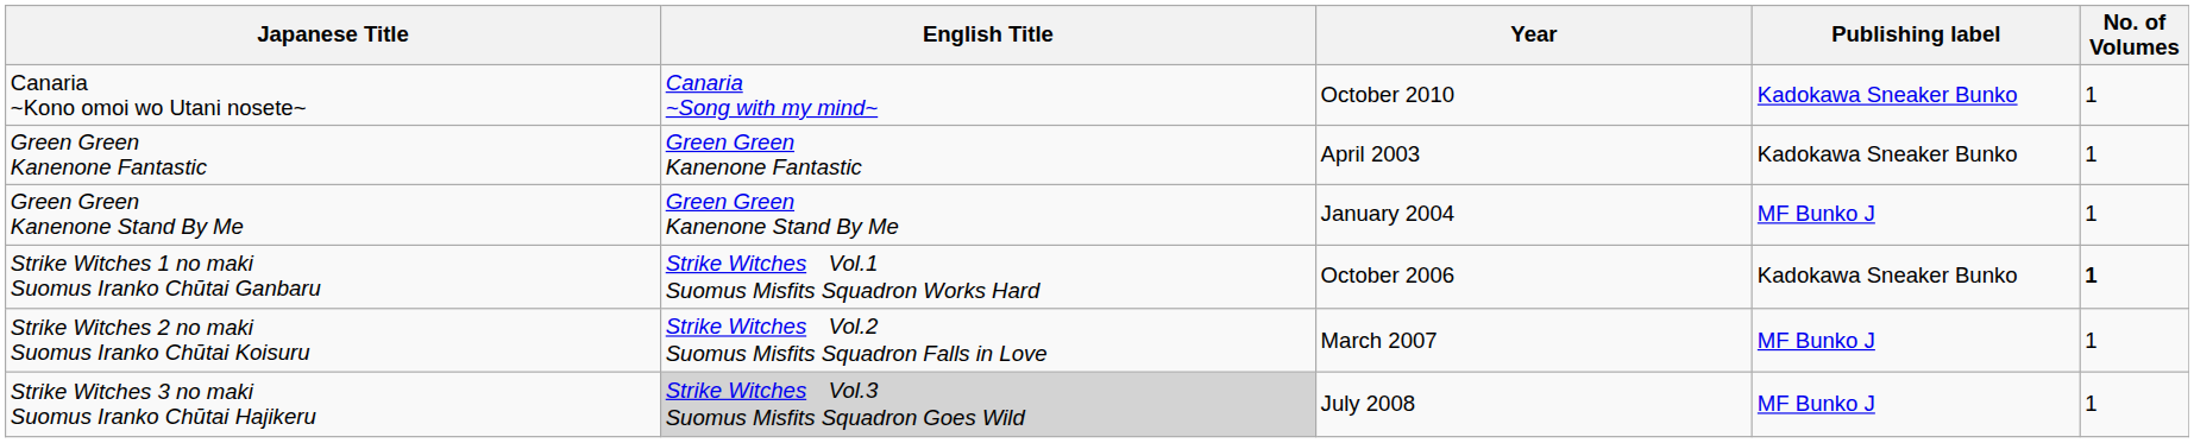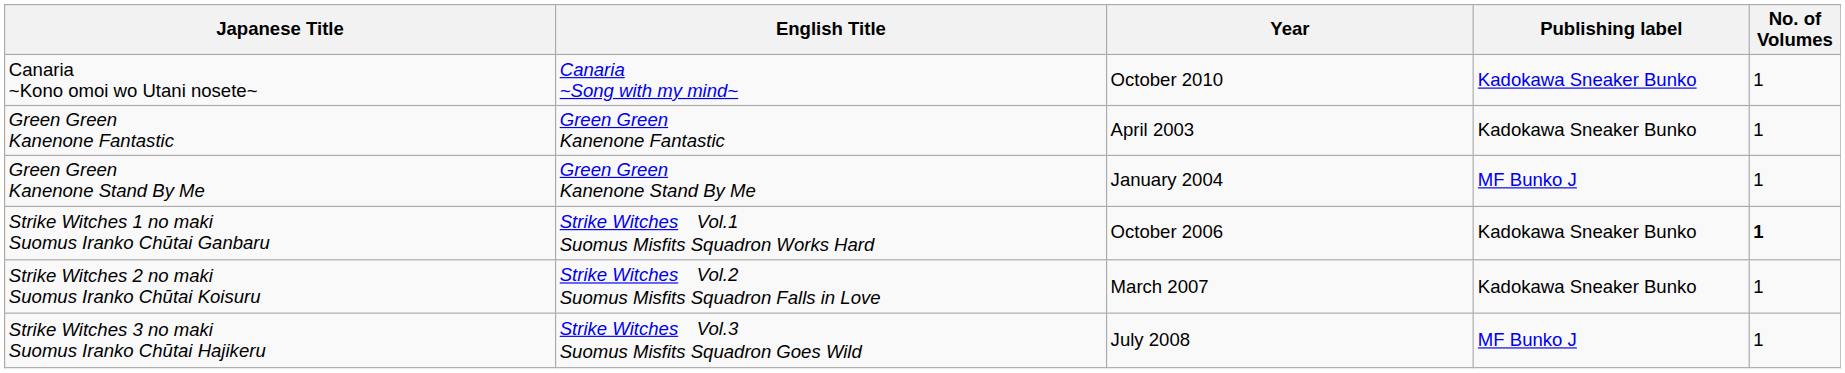 <table class="wikitable" style="width:100%">
 <tr>
 <th style="width: 30%;">Japanese Title</th>
 <th style="width: 30%;">English Title</th>
 <th style="width: 20%;">Year</th>
 <th style="width: 15%;">Publishing label</th>
 <th style="width:  5%;">No. of Volumes</th>
 </tr>
 <tr>
 <td>Canaria<br>~Kono omoi wo Utani nosete~</td>
 <td><em><a href='#'>Canaria<br>~Song with my mind~</a></em></td>
 <td>October 2010</td>
 <td><a href='#'>Kadokawa Sneaker Bunko</a></td>
 <td>1</td>
 </tr>
 <tr>
 <td><em>Green Green<br>Kanenone Fantastic</em></td>
 <td><em><a href='#'>Green Green</a><br>Kanenone Fantastic</em></td>
 <td>April 2003</td>
 <td>Kadokawa Sneaker Bunko</td>
 <td>1</td>
 </tr>
 <tr>
 <td><em>Green Green<br>Kanenone Stand By Me</em></td>
 <td><em><a href='#'>Green Green</a><br>Kanenone Stand By Me</em></td>
 <td>January 2004</td>
 <td><a href='#'>MF Bunko J</a></td>
 <td>1</td>
 </tr>
 <tr>
 <td><em>Strike Witches 1 no maki<br>Suomus Iranko Chūtai Ganbaru</em></td>
 <td><em><a href='#'>Strike Witches</a>　Vol.1<br>Suomus Misfits Squadron Works Hard</em></td>
 <td>October 2006</td>
 <td>Kadokawa Sneaker Bunko</td>
 <td><strong>1</strong></td>
 </tr>
 <tr>
 <td><em>Strike Witches 2 no maki<br>Suomus Iranko Chūtai Koisuru</em></td>
 <td><em><a href='#'>Strike Witches</a>　Vol.2<br>Suomus Misfits Squadron Falls in Love</em></td>
 <td>March 2007</td>
-<td><a href='#'>MF Bunko J</a></td>
+<td>Kadokawa Sneaker Bunko</td>
 <td>1</td>
 </tr>
 <tr>
 <td><em>Strike Witches 3 no maki<br>Suomus Iranko Chūtai Hajikeru</em></td>
-<td style="background: lightgrey;"><em><a href='#'>Strike Witches</a>　Vol.3<br>Suomus Misfits Squadron Goes Wild</em></td>
+<td><em><a href='#'>Strike Witches</a>　Vol.3<br>Suomus Misfits Squadron Goes Wild</em></td>
 <td>July 2008</td>
 <td><a href='#'>MF Bunko J</a></td>
 <td>1</td>
 </tr>
 </table>
